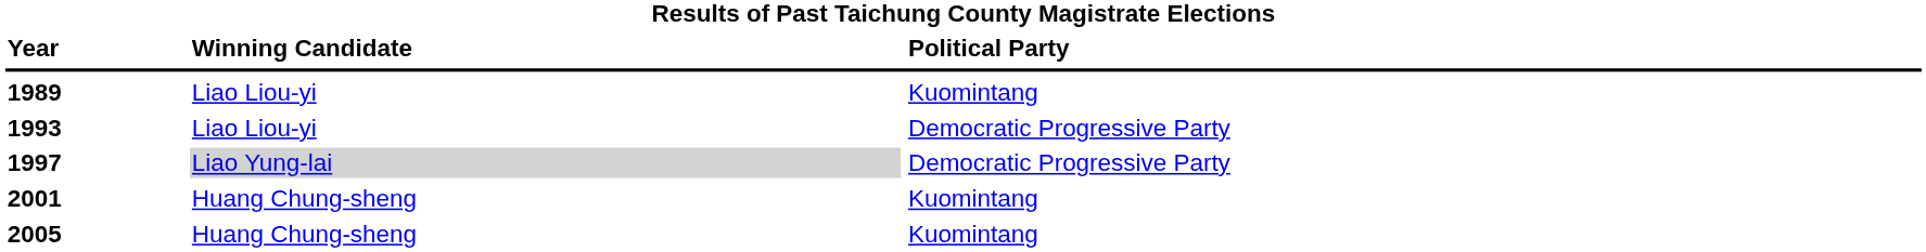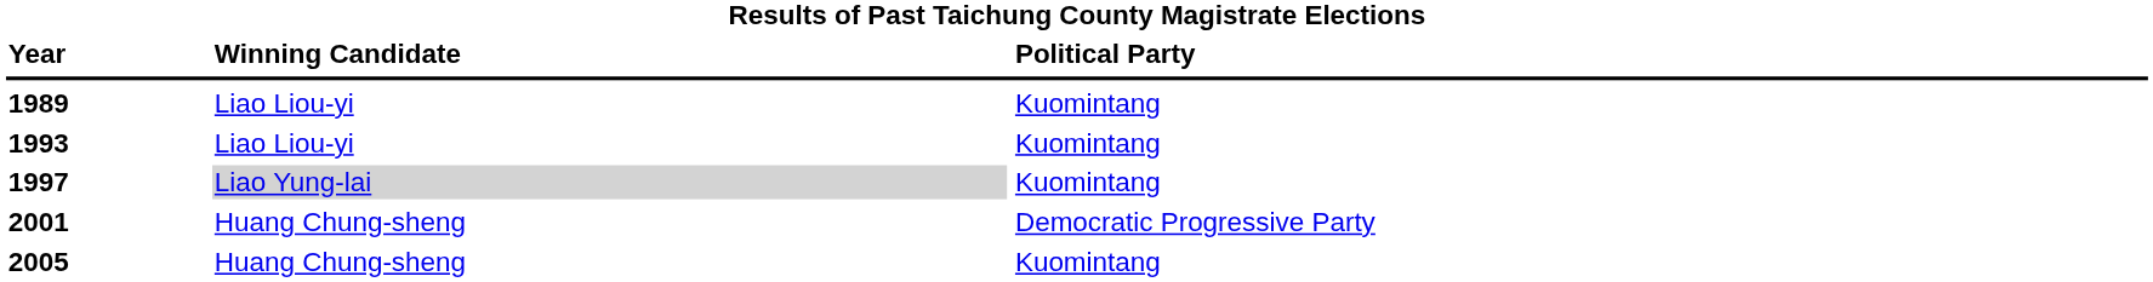 <table id="toc" style="margin:1em auto; width: 90%; font-size: 90%;" cellspacing="3">
 <tr>
 <td colspan="3" align="center"><strong>Results of Past Taichung County Magistrate Elections</strong></td>
 </tr>
 <tr>
 <td><strong>Year</strong></td>
 <td><strong> Winning Candidate</strong></td>
 <td><strong>Political Party</strong></td>
 </tr>
 <tr>
 <th bgcolor="#000000" colspan="6"></th>
 </tr>
 <tr>
 <td><strong>1989</strong></td>
 <td><a href='#'>Liao Liou-yi</a></td>
 <td><a href='#'>Kuomintang</a></td>
 </tr>
 <tr>
 <td><strong>1993</strong></td>
 <td><a href='#'>Liao Liou-yi</a></td>
-<td><a href='#'>Democratic Progressive Party</a></td>
+<td><a href='#'>Kuomintang</a></td>
 </tr>
 <tr>
 <td><strong>1997</strong></td>
 <td style="background: lightgrey;"><a href='#'>Liao Yung-lai</a></td>
-<td><a href='#'>Democratic Progressive Party</a></td>
+<td><a href='#'>Kuomintang</a></td>
 </tr>
 <tr>
 <td><strong>2001</strong></td>
 <td><a href='#'>Huang Chung-sheng</a></td>
-<td><a href='#'>Kuomintang</a></td>
+<td><a href='#'>Democratic Progressive Party</a></td>
 </tr>
 <tr>
 <td><strong>2005</strong></td>
 <td><a href='#'>Huang Chung-sheng</a></td>
 <td><a href='#'>Kuomintang</a></td>
 </tr>
 </table>
